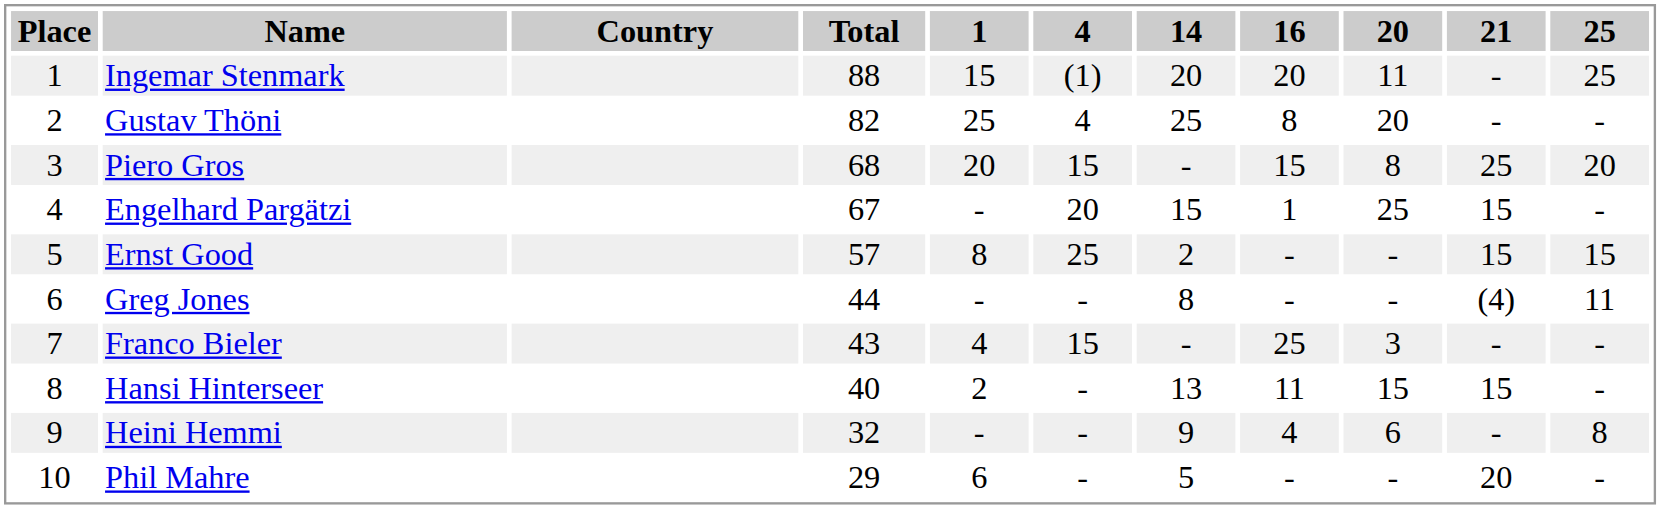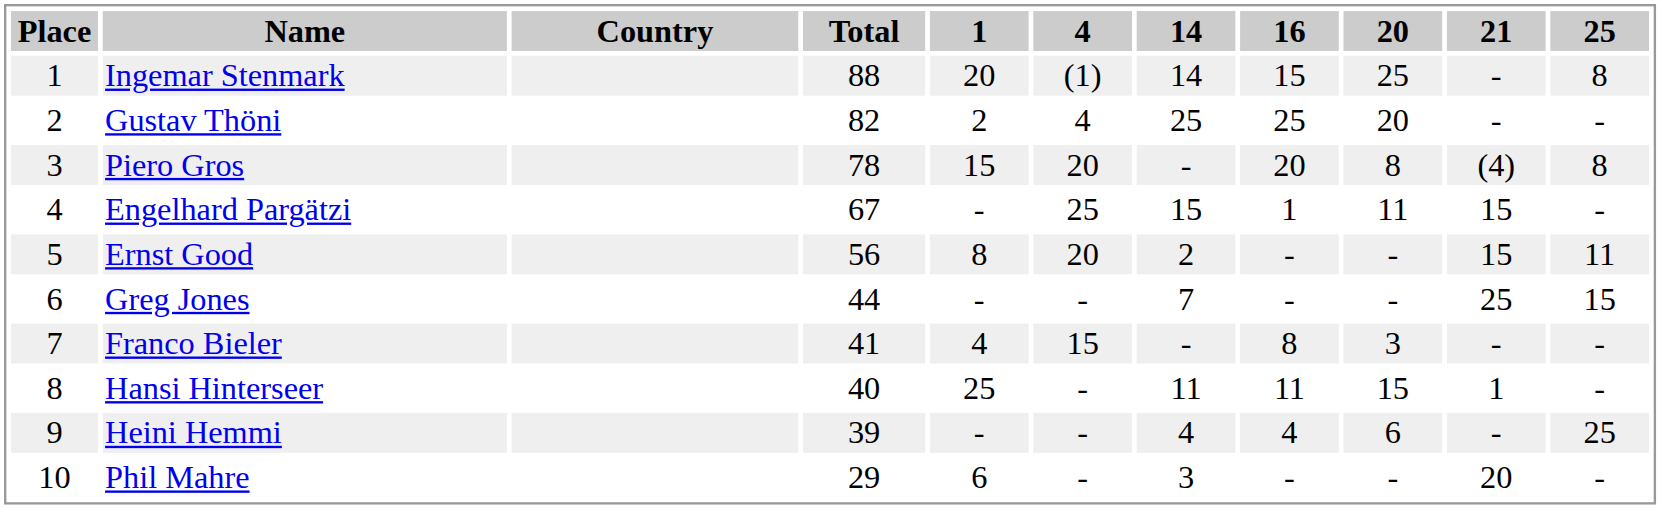 <table border="0" style="border: 1px solid #999; background-color:#FFFFFF; text-align:center; font-size:86%; line-height:15px;">
 <tr align="center" bgcolor="#CCCCCC">
 <th width=35>Place</th>
 <th width=170>Name</th>
 <th width=120>Country</th>
 <th width=50>Total</th>
 <th width=40>1</th>
 <th width=40>4</th>
 <th width=40>14</th>
 <th width=40>16</th>
 <th width=40>20</th>
 <th width=40>21</th>
 <th width=40>25</th>
 </tr>
 <tr bgcolor="#EFEFEF">
 <td>1</td>
 <td align="left"><a href='#'>Ingemar Stenmark</a></td>
 <td align="left"></td>
 <td>88</td>
+<td>20</td>
+<td>(1)</td>
+<td>14</td>
 <td>15</td>
-<td>(1)</td>
-<td>20</td>
-<td>20</td>
-<td>11</td>
+<td>25</td>
 <td>-</td>
-<td>25</td>
+<td>8</td>
 </tr>
 <tr>
 <td>2</td>
 <td align="left"><a href='#'>Gustav Thöni</a></td>
 <td align="left"></td>
 <td>82</td>
-<td>25</td>
+<td>2</td>
 <td>4</td>
 <td>25</td>
-<td>8</td>
+<td>25</td>
 <td>20</td>
 <td>-</td>
 <td>-</td>
 </tr>
 <tr bgcolor="#EFEFEF">
 <td>3</td>
 <td align="left"><a href='#'>Piero Gros</a></td>
 <td align="left"></td>
-<td>68</td>
+<td>78</td>
+<td>15</td>
 <td>20</td>
-<td>15</td>
 <td>-</td>
-<td>15</td>
+<td>20</td>
 <td>8</td>
-<td>25</td>
-<td>20</td>
+<td>(4)</td>
+<td>8</td>
 </tr>
 <tr>
 <td>4</td>
 <td align="left"><a href='#'>Engelhard Pargätzi</a></td>
 <td align="left"></td>
 <td>67</td>
 <td>-</td>
-<td>20</td>
+<td>25</td>
 <td>15</td>
 <td>1</td>
-<td>25</td>
+<td>11</td>
 <td>15</td>
 <td>-</td>
 </tr>
 <tr bgcolor="#EFEFEF">
 <td>5</td>
 <td align="left"><a href='#'>Ernst Good</a></td>
 <td align="left"></td>
-<td>57</td>
+<td>56</td>
 <td>8</td>
-<td>25</td>
+<td>20</td>
 <td>2</td>
 <td>-</td>
 <td>-</td>
 <td>15</td>
-<td>15</td>
+<td>11</td>
 </tr>
 <tr>
 <td>6</td>
 <td align="left"><a href='#'>Greg Jones</a></td>
 <td align="left"></td>
 <td>44</td>
 <td>-</td>
 <td>-</td>
-<td>8</td>
+<td>7</td>
 <td>-</td>
 <td>-</td>
-<td>(4)</td>
-<td>11</td>
+<td>25</td>
+<td>15</td>
 </tr>
 <tr bgcolor="#EFEFEF">
 <td>7</td>
 <td align="left"><a href='#'>Franco Bieler</a></td>
 <td align="left"></td>
-<td>43</td>
+<td>41</td>
 <td>4</td>
 <td>15</td>
 <td>-</td>
-<td>25</td>
+<td>8</td>
 <td>3</td>
 <td>-</td>
 <td>-</td>
 </tr>
 <tr>
 <td>8</td>
 <td align="left"><a href='#'>Hansi Hinterseer</a></td>
 <td align="left"></td>
 <td>40</td>
-<td>2</td>
+<td>25</td>
 <td>-</td>
-<td>13</td>
+<td>11</td>
 <td>11</td>
 <td>15</td>
-<td>15</td>
+<td>1</td>
 <td>-</td>
 </tr>
 <tr bgcolor="#EFEFEF">
 <td>9</td>
 <td align="left"><a href='#'>Heini Hemmi</a></td>
 <td align="left"></td>
-<td>32</td>
+<td>39</td>
 <td>-</td>
 <td>-</td>
-<td>9</td>
+<td>4</td>
 <td>4</td>
 <td>6</td>
 <td>-</td>
-<td>8</td>
+<td>25</td>
 </tr>
 <tr>
 <td>10</td>
 <td align="left"><a href='#'>Phil Mahre</a></td>
 <td align="left"></td>
 <td>29</td>
 <td>6</td>
 <td>-</td>
-<td>5</td>
+<td>3</td>
 <td>-</td>
 <td>-</td>
 <td>20</td>
 <td>-</td>
 </tr>
 </table>
